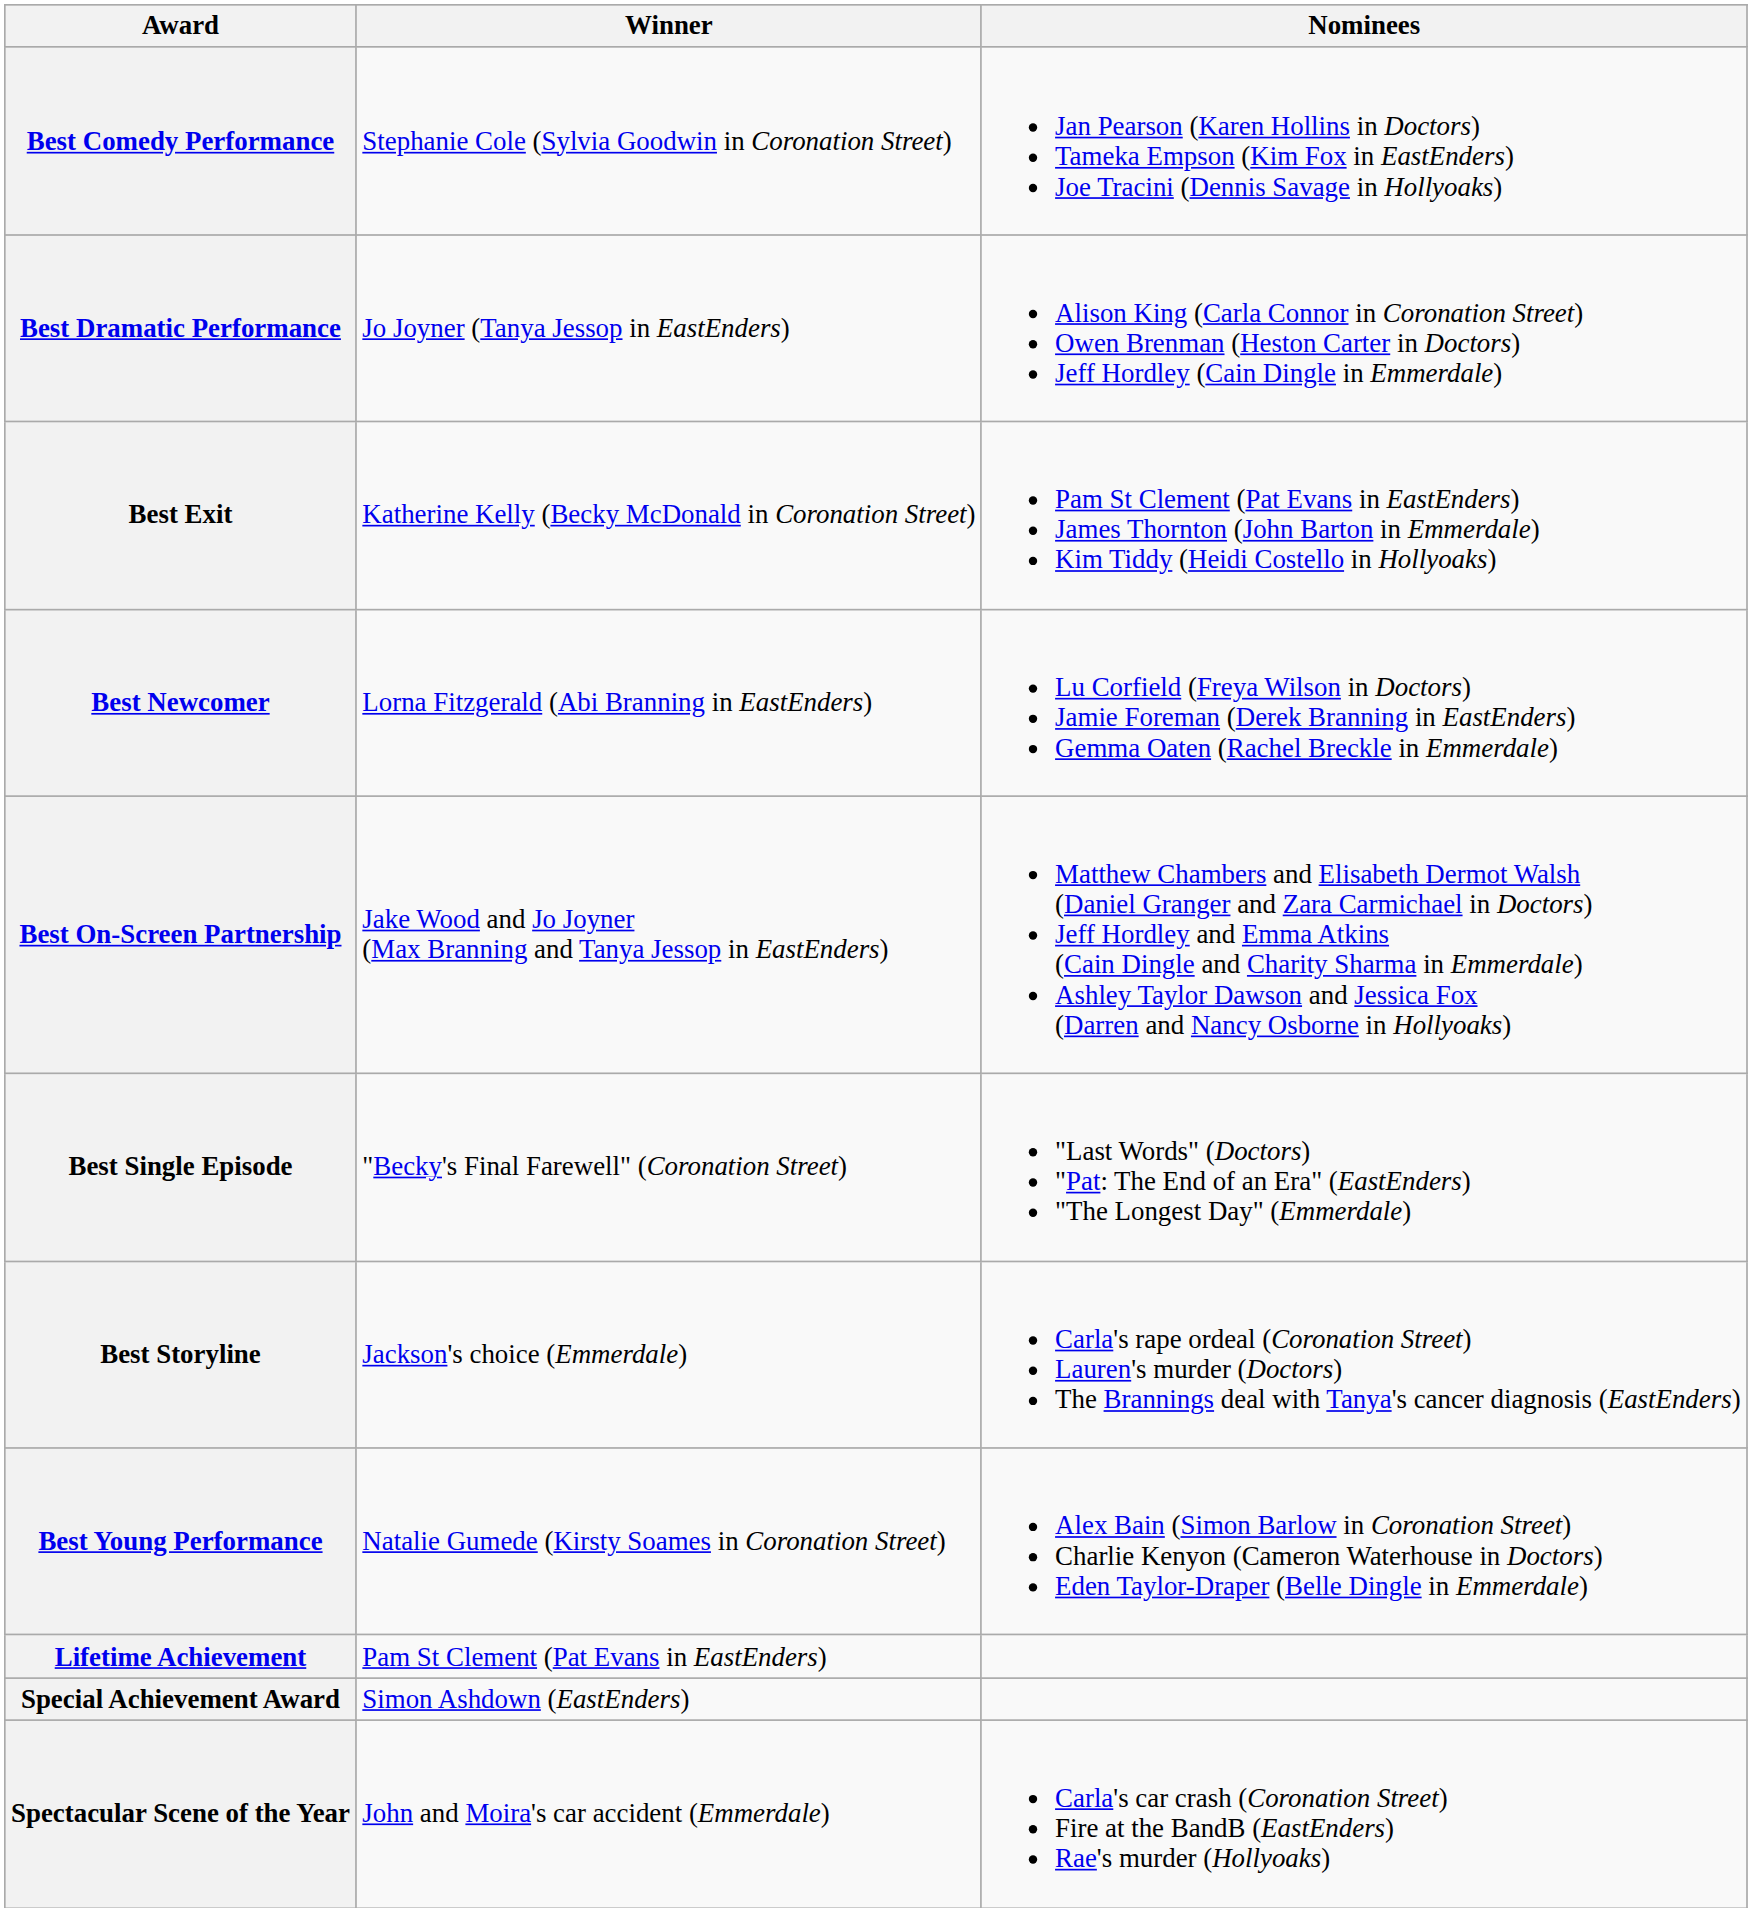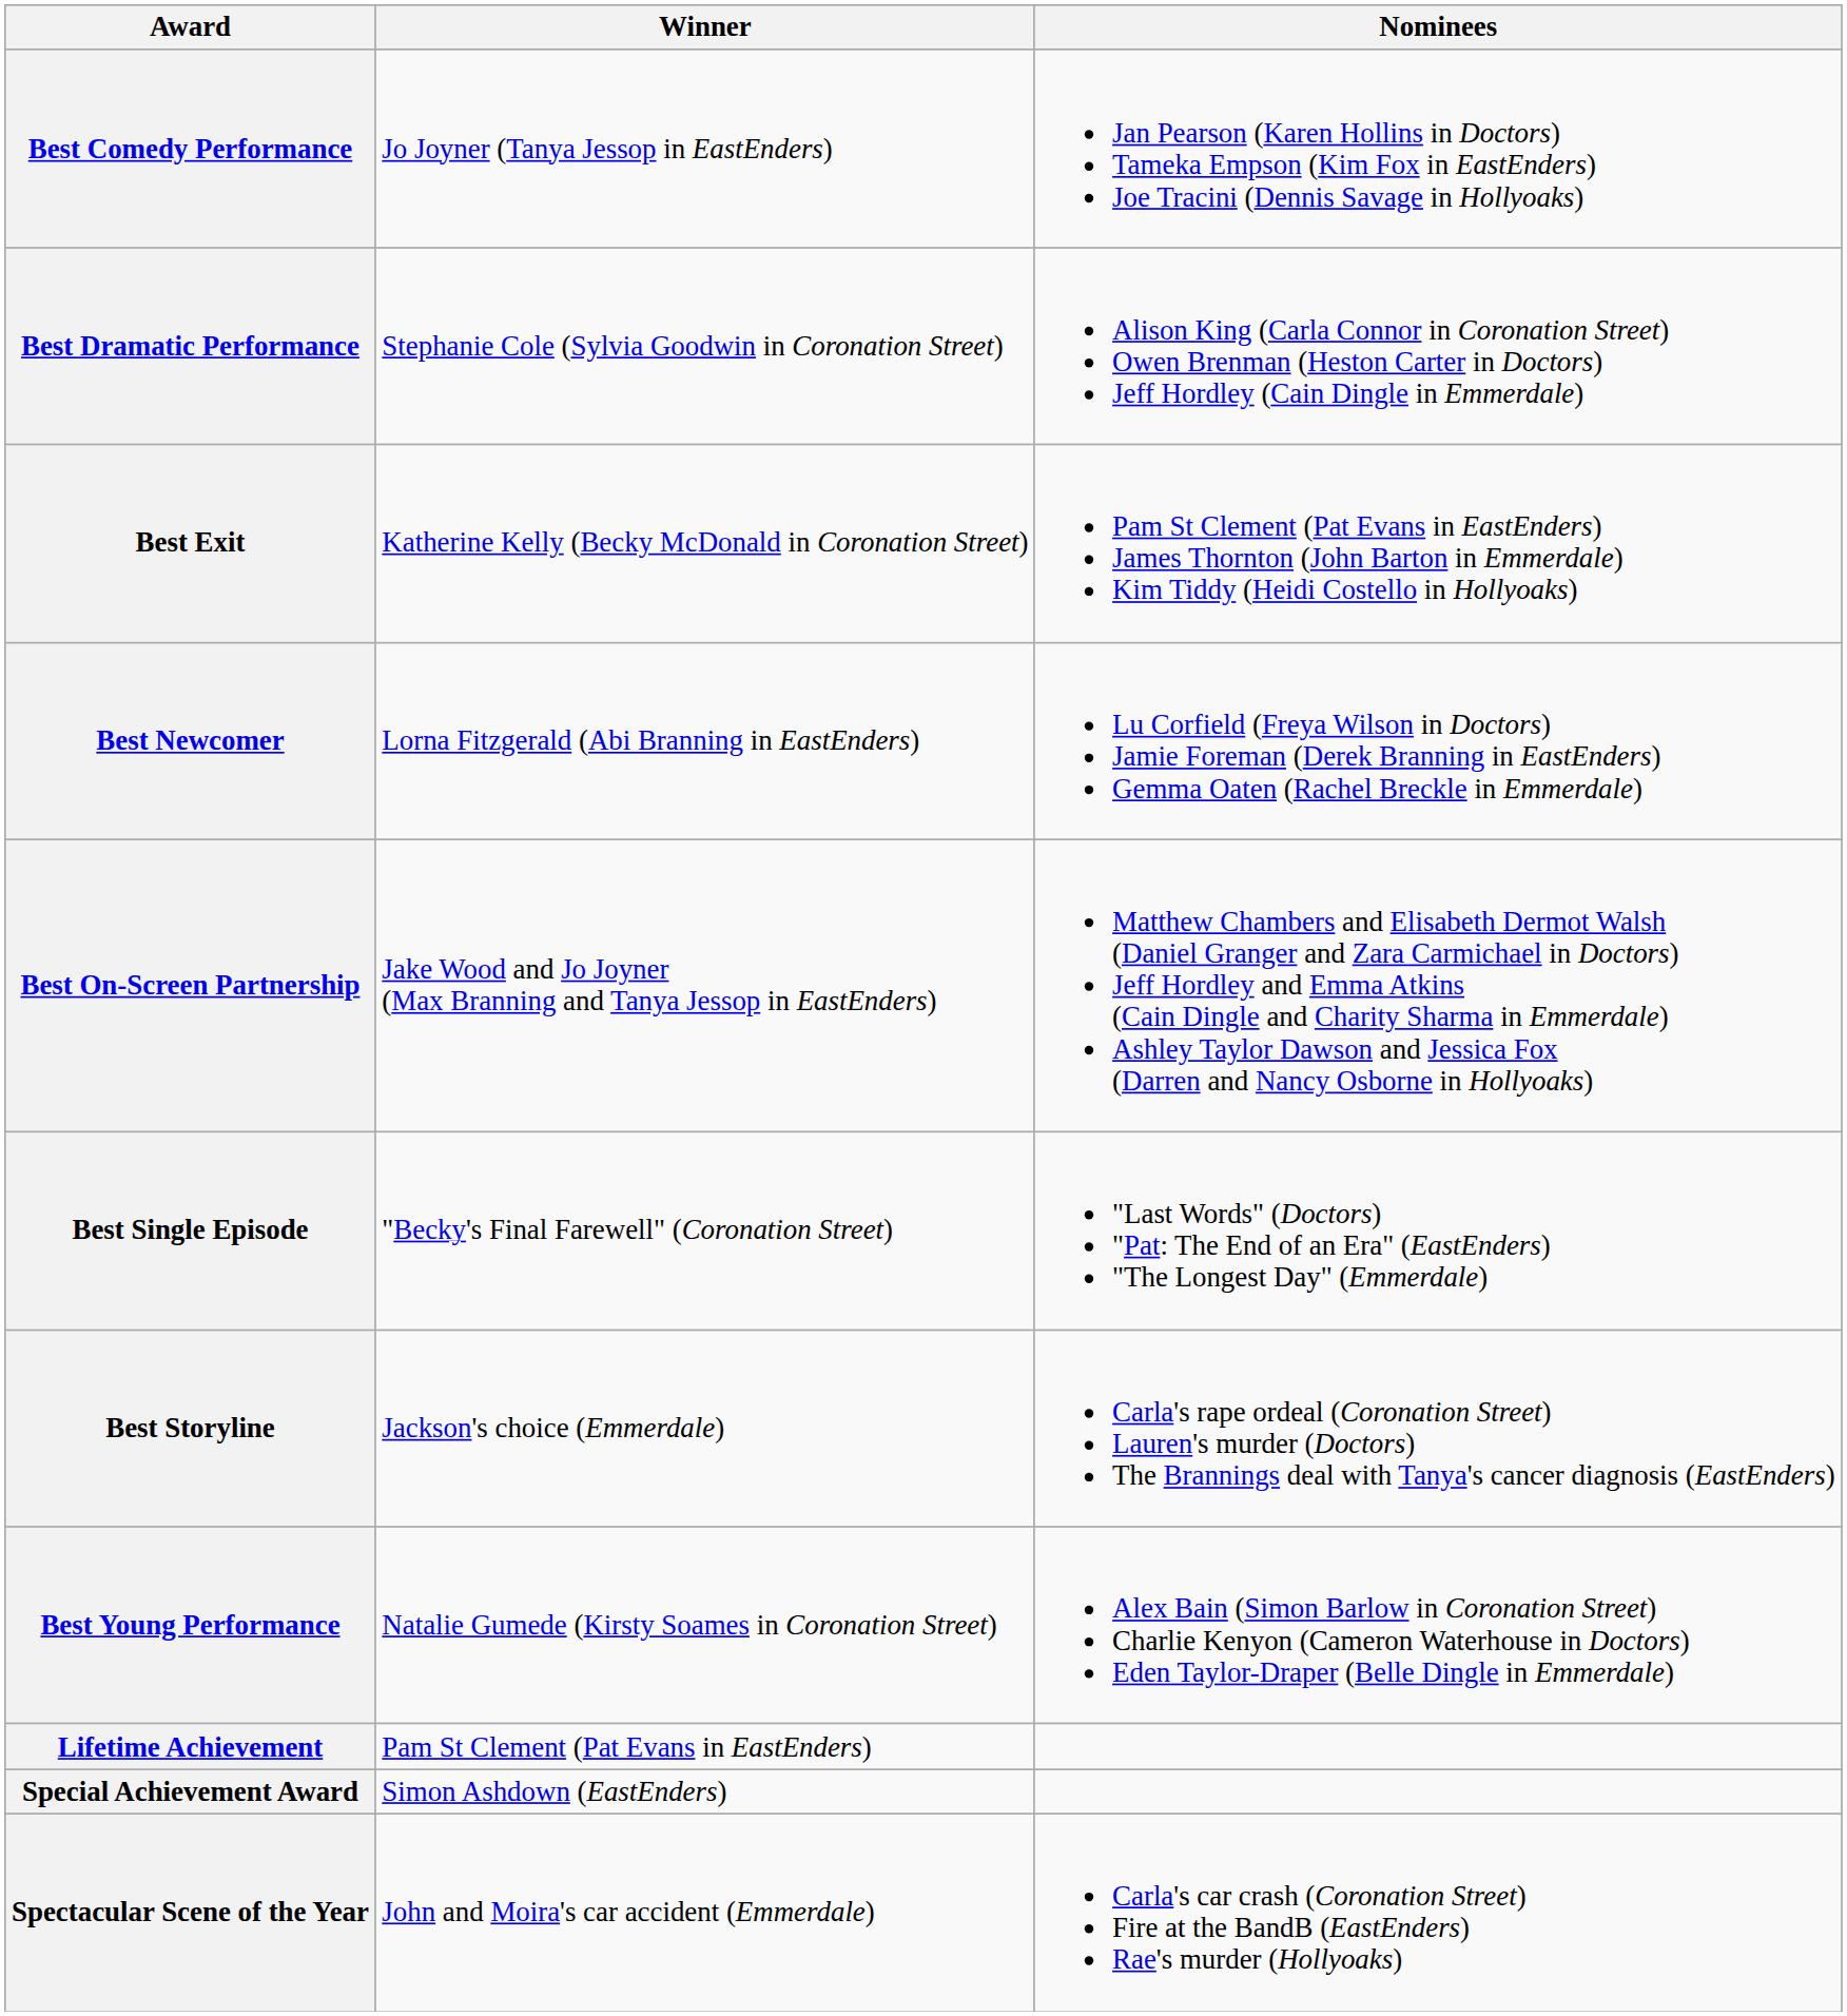 <table class="wikitable">
 <tr>
 <th>Award</th>
 <th>Winner</th>
 <th>Nominees</th>
 </tr>
 <tr>
 <th scope="row"><a href='#'>Best Comedy Performance</a></th>
-<td><a href='#'>Stephanie Cole</a> (<a href='#'>Sylvia Goodwin</a> in <em>Coronation Street</em>)</td>
+<td><a href='#'>Jo Joyner</a> (<a href='#'>Tanya Jessop</a> in <em>EastEnders</em>)</td>
 <td><br><ul><li><a href='#'>Jan Pearson</a> (<a href='#'>Karen Hollins</a> in <em>Doctors</em>)</li><li><a href='#'>Tameka Empson</a> (<a href='#'>Kim Fox</a> in <em>EastEnders</em>)</li><li><a href='#'>Joe Tracini</a> (<a href='#'>Dennis Savage</a> in <em>Hollyoaks</em>)</li></ul></td>
 </tr>
 <tr>
 <th scope="row"><a href='#'>Best Dramatic Performance</a></th>
-<td><a href='#'>Jo Joyner</a> (<a href='#'>Tanya Jessop</a> in <em>EastEnders</em>)</td>
+<td><a href='#'>Stephanie Cole</a> (<a href='#'>Sylvia Goodwin</a> in <em>Coronation Street</em>)</td>
 <td><br><ul><li><a href='#'>Alison King</a> (<a href='#'>Carla Connor</a> in <em>Coronation Street</em>)</li><li><a href='#'>Owen Brenman</a> (<a href='#'>Heston Carter</a> in <em>Doctors</em>)</li><li><a href='#'>Jeff Hordley</a> (<a href='#'>Cain Dingle</a> in <em>Emmerdale</em>)</li></ul></td>
 </tr>
 <tr>
 <th scope="row">Best Exit</th>
 <td><a href='#'>Katherine Kelly</a> (<a href='#'>Becky McDonald</a> in <em>Coronation Street</em>)</td>
 <td><br><ul><li><a href='#'>Pam St Clement</a> (<a href='#'>Pat Evans</a> in <em>EastEnders</em>)</li><li><a href='#'>James Thornton</a> (<a href='#'>John Barton</a> in <em>Emmerdale</em>)</li><li><a href='#'>Kim Tiddy</a> (<a href='#'>Heidi Costello</a> in <em>Hollyoaks</em>)</li></ul></td>
 </tr>
 <tr>
 <th scope="row"><a href='#'>Best Newcomer</a></th>
 <td><a href='#'>Lorna Fitzgerald</a>  (<a href='#'>Abi Branning</a> in <em>EastEnders</em>)</td>
 <td><br><ul><li><a href='#'>Lu Corfield</a> (<a href='#'>Freya Wilson</a> in <em>Doctors</em>)</li><li><a href='#'>Jamie Foreman</a> (<a href='#'>Derek Branning</a> in <em>EastEnders</em>)</li><li><a href='#'>Gemma Oaten</a> (<a href='#'>Rachel Breckle</a> in <em>Emmerdale</em>)</li></ul></td>
 </tr>
 <tr>
 <th scope="row"><a href='#'>Best On-Screen Partnership</a></th>
 <td><a href='#'>Jake Wood</a> and <a href='#'>Jo Joyner</a><br>(<a href='#'>Max Branning</a> and <a href='#'>Tanya Jessop</a> in <em>EastEnders</em>)</td>
 <td><br><ul><li><a href='#'>Matthew Chambers</a> and <a href='#'>Elisabeth Dermot Walsh</a><br>(<a href='#'>Daniel Granger</a> and <a href='#'>Zara Carmichael</a> in <em>Doctors</em>)</li><li><a href='#'>Jeff Hordley</a> and <a href='#'>Emma Atkins</a><br>(<a href='#'>Cain Dingle</a> and <a href='#'>Charity Sharma</a> in <em>Emmerdale</em>)</li><li><a href='#'>Ashley Taylor Dawson</a> and <a href='#'>Jessica Fox</a><br>(<a href='#'>Darren</a> and <a href='#'>Nancy Osborne</a> in <em>Hollyoaks</em>)</li></ul></td>
 </tr>
 <tr>
 <th scope="row">Best Single Episode</th>
 <td>"<a href='#'>Becky</a>'s Final Farewell" (<em>Coronation Street</em>)</td>
 <td><br><ul><li>"Last Words" (<em>Doctors</em>)</li><li>"<a href='#'>Pat</a>: The End of an Era" (<em>EastEnders</em>)</li><li>"The Longest Day" (<em>Emmerdale</em>)</li></ul></td>
 </tr>
 <tr>
 <th scope="row">Best Storyline</th>
 <td><a href='#'>Jackson</a>'s choice (<em>Emmerdale</em>)</td>
 <td><br><ul><li><a href='#'>Carla</a>'s rape ordeal (<em>Coronation Street</em>)</li><li><a href='#'>Lauren</a>'s murder (<em>Doctors</em>)</li><li>The <a href='#'>Brannings</a> deal with <a href='#'>Tanya</a>'s cancer diagnosis (<em>EastEnders</em>)</li></ul></td>
 </tr>
 <tr>
 <th scope="row"><a href='#'>Best Young Performance</a></th>
 <td><a href='#'>Natalie Gumede</a> (<a href='#'>Kirsty Soames</a> in <em>Coronation Street</em>)</td>
 <td><br><ul><li><a href='#'>Alex Bain</a> (<a href='#'>Simon Barlow</a> in <em>Coronation Street</em>)</li><li>Charlie Kenyon (Cameron Waterhouse in <em>Doctors</em>)</li><li><a href='#'>Eden Taylor-Draper</a> (<a href='#'>Belle Dingle</a> in <em>Emmerdale</em>)</li></ul></td>
 </tr>
 <tr>
 <th scope="row"><a href='#'>Lifetime Achievement</a></th>
 <td><a href='#'>Pam St Clement</a> (<a href='#'>Pat Evans</a> in <em>EastEnders</em>)</td>
 <td></td>
 </tr>
 <tr>
 <th scope="row">Special Achievement Award</th>
 <td><a href='#'>Simon Ashdown</a> (<em>EastEnders</em>)</td>
 <td></td>
 </tr>
 <tr>
 <th scope="row">Spectacular Scene of the Year</th>
 <td><a href='#'>John</a> and <a href='#'>Moira</a>'s car accident (<em>Emmerdale</em>)</td>
 <td><br><ul><li><a href='#'>Carla</a>'s car crash (<em>Coronation Street</em>)</li><li>Fire at the BandB (<em>EastEnders</em>)</li><li><a href='#'>Rae</a>'s murder (<em>Hollyoaks</em>)</li></ul></td>
 </tr>
 </table>
